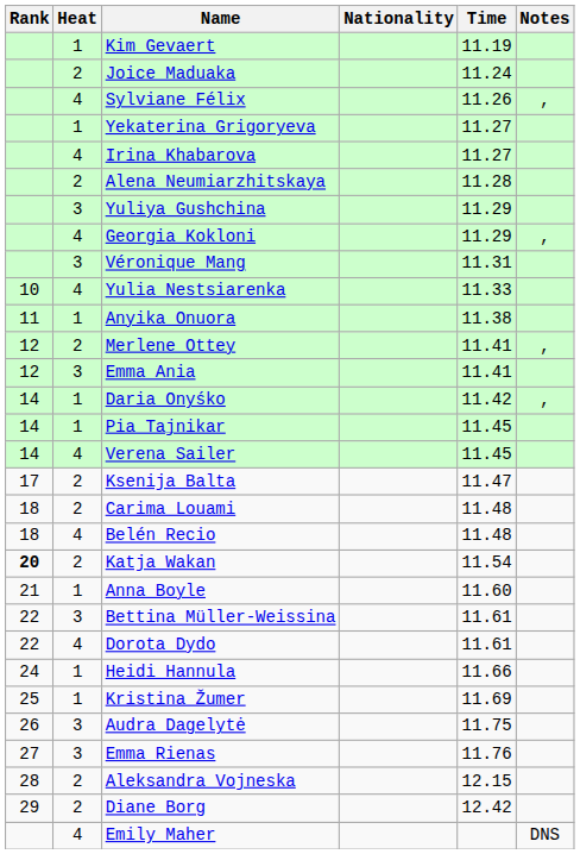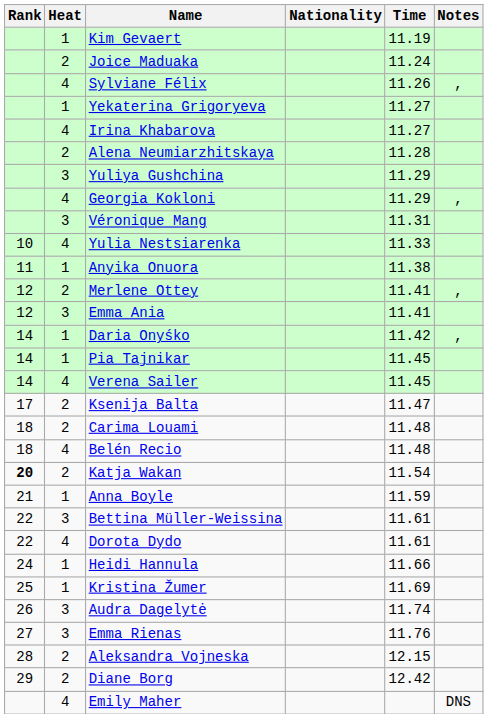 <table class="wikitable sortable" style="text-align:center">
 <tr>
 <th>Rank</th>
 <th>Heat</th>
 <th>Name</th>
 <th>Nationality</th>
 <th>Time</th>
 <th>Notes</th>
 </tr>
 <tr bgcolor=ccffcc>
 <td></td>
 <td>1</td>
 <td align=left><a href='#'>Kim Gevaert</a></td>
 <td align=left></td>
 <td>11.19</td>
 <td></td>
 </tr>
 <tr bgcolor=ccffcc>
 <td></td>
 <td>2</td>
 <td align=left><a href='#'>Joice Maduaka</a></td>
 <td align=left></td>
 <td>11.24</td>
 <td></td>
 </tr>
 <tr bgcolor=ccffcc>
 <td></td>
 <td>4</td>
 <td align=left><a href='#'>Sylviane Félix</a></td>
 <td align=left></td>
 <td>11.26</td>
 <td>, </td>
 </tr>
 <tr bgcolor=ccffcc>
 <td></td>
 <td>1</td>
 <td align=left><a href='#'>Yekaterina Grigoryeva</a></td>
 <td align=left></td>
 <td>11.27</td>
 <td></td>
 </tr>
 <tr bgcolor=ccffcc>
 <td></td>
 <td>4</td>
 <td align=left><a href='#'>Irina Khabarova</a></td>
 <td align=left></td>
 <td>11.27</td>
 <td></td>
 </tr>
 <tr bgcolor=ccffcc>
 <td></td>
 <td>2</td>
 <td align=left><a href='#'>Alena Neumiarzhitskaya</a></td>
 <td align=left></td>
 <td>11.28</td>
 <td></td>
 </tr>
 <tr bgcolor=ccffcc>
 <td></td>
 <td>3</td>
 <td align=left><a href='#'>Yuliya Gushchina</a></td>
 <td align=left></td>
 <td>11.29</td>
 <td></td>
 </tr>
 <tr bgcolor=ccffcc>
 <td></td>
 <td>4</td>
 <td align=left><a href='#'>Georgia Kokloni</a></td>
 <td align=left></td>
 <td>11.29</td>
 <td>, </td>
 </tr>
 <tr bgcolor=ccffcc>
 <td></td>
 <td>3</td>
 <td align=left><a href='#'>Véronique Mang</a></td>
 <td align=left></td>
 <td>11.31</td>
 <td></td>
 </tr>
 <tr bgcolor=ccffcc>
 <td>10</td>
 <td>4</td>
 <td align=left><a href='#'>Yulia Nestsiarenka</a></td>
 <td align=left></td>
 <td>11.33</td>
 <td></td>
 </tr>
 <tr bgcolor=ccffcc>
 <td>11</td>
 <td>1</td>
 <td align=left><a href='#'>Anyika Onuora</a></td>
 <td align=left></td>
 <td>11.38</td>
 <td></td>
 </tr>
 <tr bgcolor=ccffcc>
 <td>12</td>
 <td>2</td>
 <td align=left><a href='#'>Merlene Ottey</a></td>
 <td align=left></td>
 <td>11.41</td>
 <td>, </td>
 </tr>
 <tr bgcolor=ccffcc>
 <td>12</td>
 <td>3</td>
 <td align=left><a href='#'>Emma Ania</a></td>
 <td align=left></td>
 <td>11.41</td>
 <td></td>
 </tr>
 <tr bgcolor=ccffcc>
 <td>14</td>
 <td>1</td>
 <td align=left><a href='#'>Daria Onyśko</a></td>
 <td align=left></td>
 <td>11.42</td>
 <td>, </td>
 </tr>
 <tr bgcolor=ccffcc>
 <td>14</td>
 <td>1</td>
 <td align=left><a href='#'>Pia Tajnikar</a></td>
 <td align=left></td>
 <td>11.45</td>
 <td></td>
 </tr>
 <tr bgcolor=ccffcc>
 <td>14</td>
 <td>4</td>
 <td align=left><a href='#'>Verena Sailer</a></td>
 <td align=left></td>
 <td>11.45</td>
 <td></td>
 </tr>
 <tr>
 <td>17</td>
 <td>2</td>
 <td align=left><a href='#'>Ksenija Balta</a></td>
 <td align=left></td>
 <td>11.47</td>
 <td></td>
 </tr>
 <tr>
 <td>18</td>
 <td>2</td>
 <td align=left><a href='#'>Carima Louami</a></td>
 <td align=left></td>
 <td>11.48</td>
 <td></td>
 </tr>
 <tr>
 <td>18</td>
 <td>4</td>
 <td align=left><a href='#'>Belén Recio</a></td>
 <td align=left></td>
 <td>11.48</td>
 <td></td>
 </tr>
 <tr>
 <td><strong>20</strong></td>
 <td>2</td>
 <td align=left><a href='#'>Katja Wakan</a></td>
 <td align=left></td>
 <td>11.54</td>
 <td></td>
 </tr>
 <tr>
 <td>21</td>
 <td>1</td>
 <td align=left><a href='#'>Anna Boyle</a></td>
 <td align=left></td>
-<td>11.60</td>
+<td>11.59</td>
 <td></td>
 </tr>
 <tr>
 <td>22</td>
 <td>3</td>
 <td align=left><a href='#'>Bettina Müller-Weissina</a></td>
 <td align=left></td>
 <td>11.61</td>
 <td></td>
 </tr>
 <tr>
 <td>22</td>
 <td>4</td>
 <td align=left><a href='#'>Dorota Dydo</a></td>
 <td align=left></td>
 <td>11.61</td>
 <td></td>
 </tr>
 <tr>
 <td>24</td>
 <td>1</td>
 <td align=left><a href='#'>Heidi Hannula</a></td>
 <td align=left></td>
 <td>11.66</td>
 <td></td>
 </tr>
 <tr>
 <td>25</td>
 <td>1</td>
 <td align=left><a href='#'>Kristina Žumer</a></td>
 <td align=left></td>
 <td>11.69</td>
 <td></td>
 </tr>
 <tr>
 <td>26</td>
 <td>3</td>
 <td align=left><a href='#'>Audra Dagelytė</a></td>
 <td align=left></td>
-<td>11.75</td>
+<td>11.74</td>
 <td></td>
 </tr>
 <tr>
 <td>27</td>
 <td>3</td>
 <td align=left><a href='#'>Emma Rienas</a></td>
 <td align=left></td>
 <td>11.76</td>
 <td></td>
 </tr>
 <tr>
 <td>28</td>
 <td>2</td>
 <td align=left><a href='#'>Aleksandra Vojneska</a></td>
 <td align=left></td>
 <td>12.15</td>
 <td></td>
 </tr>
 <tr>
 <td>29</td>
 <td>2</td>
 <td align=left><a href='#'>Diane Borg</a></td>
 <td align=left></td>
 <td>12.42</td>
 <td></td>
 </tr>
 <tr>
 <td></td>
 <td>4</td>
 <td align=left><a href='#'>Emily Maher</a></td>
 <td align=left></td>
 <td></td>
 <td>DNS</td>
 </tr>
 </table>
